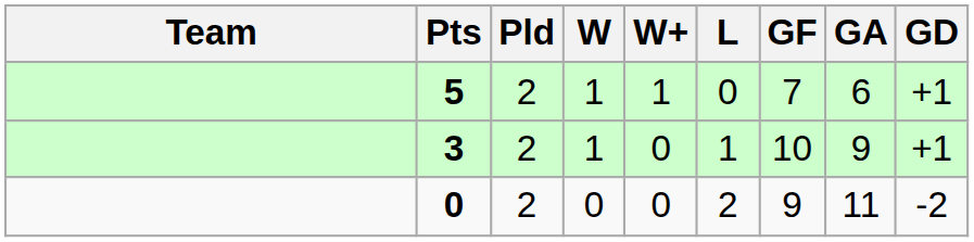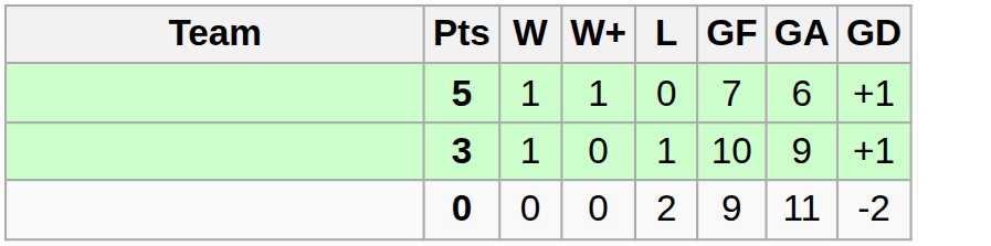 <table class="wikitable" style="text-align:center;">
 <tr>
 <th width=175>Team</th>
 <th width=20 abbr="Points">Pts</th>
-<th width=20 abbr="Played">Pld</th>
 <th width=20 abbr="Won">W</th>
 <th width=20 abbr="Won">W+</th>
 <th width=20 abbr="Lost">L</th>
 <th width=20 abbr="Goals for">GF</th>
 <th width=20 abbr="Goals against">GA</th>
 <th width=20 abbr="Goal difference">GD</th>
 </tr>
 <tr style="background:#ccffcc;">
 <td style="text-align:left;"></td>
 <td><strong>5</strong></td>
-<td>2</td>
 <td>1</td>
 <td>1</td>
 <td>0</td>
 <td>7</td>
 <td>6</td>
 <td>+1</td>
 </tr>
 <tr style="background:#ccffcc;">
 <td style="text-align:left;"></td>
 <td><strong>3</strong></td>
-<td>2</td>
 <td>1</td>
 <td>0</td>
 <td>1</td>
 <td>10</td>
 <td>9</td>
 <td>+1</td>
 </tr>
 <tr>
 <td style="text-align:left;"></td>
 <td><strong>0</strong></td>
-<td>2</td>
 <td>0</td>
 <td>0</td>
 <td>2</td>
 <td>9</td>
 <td>11</td>
 <td>-2</td>
 </tr>
 </table>
